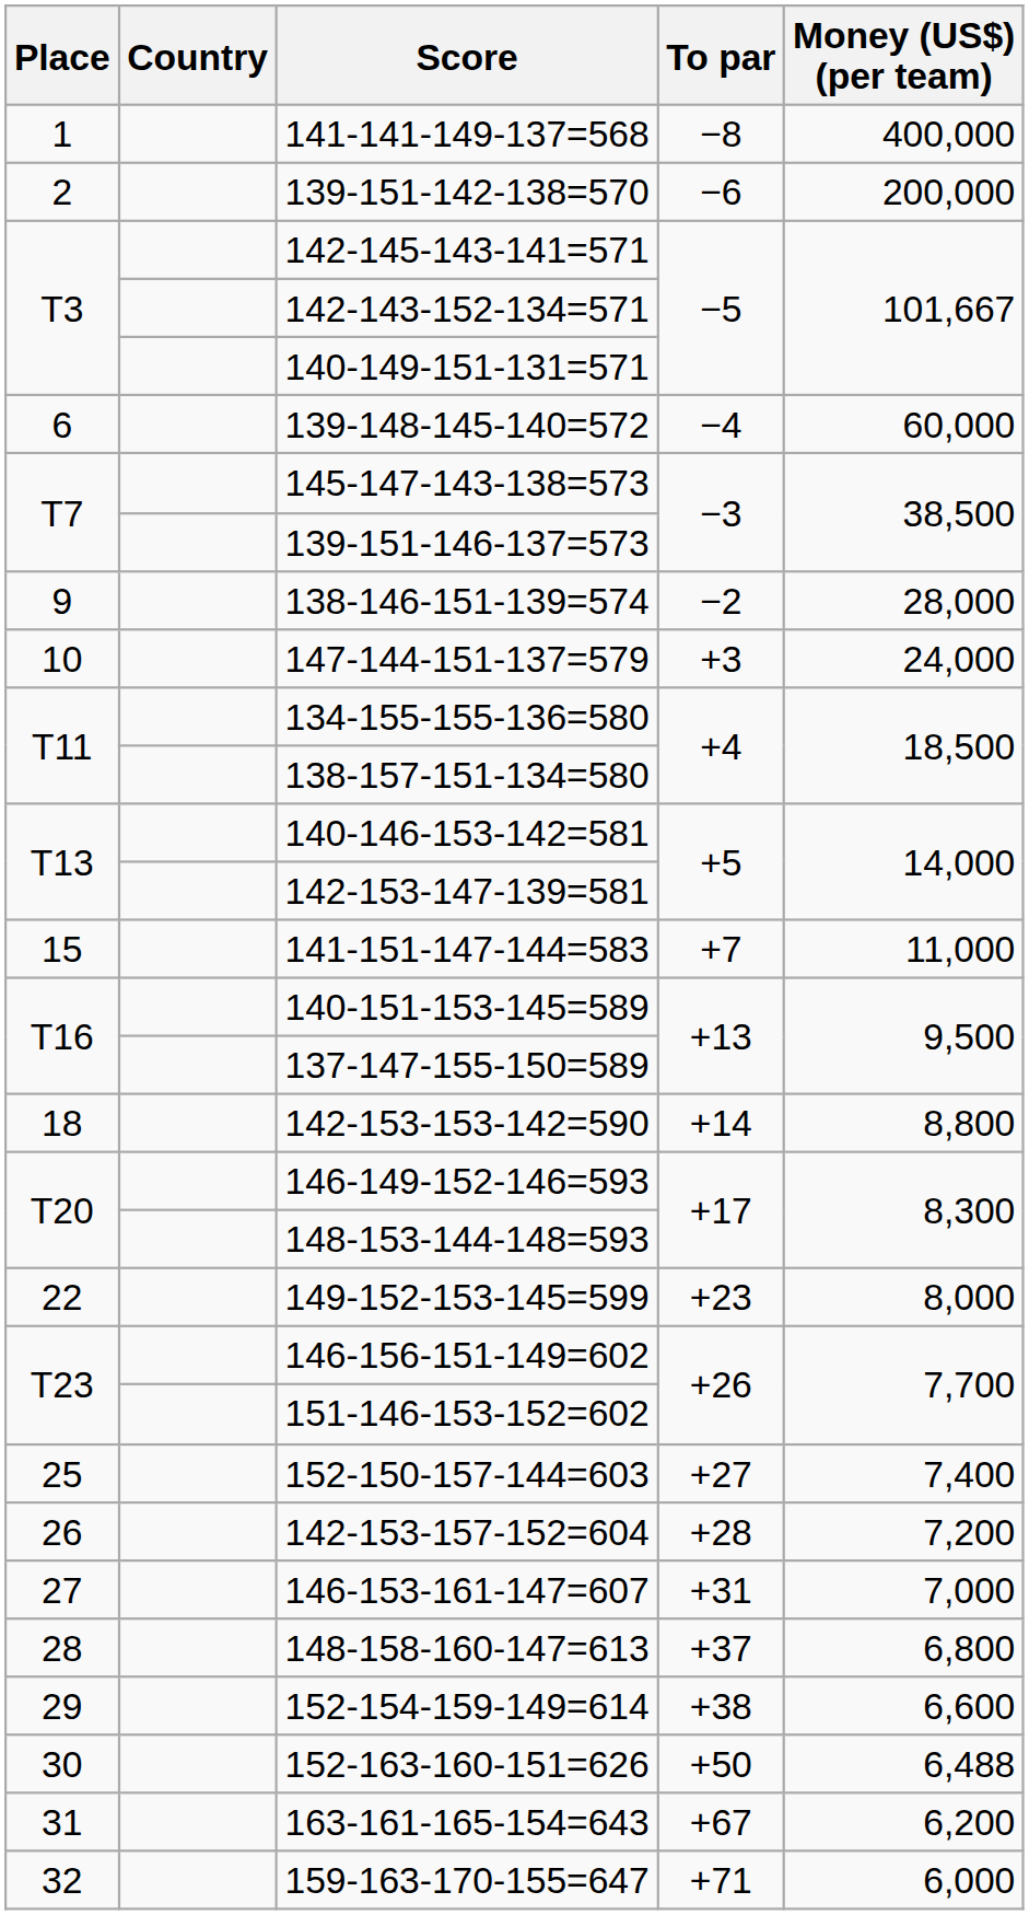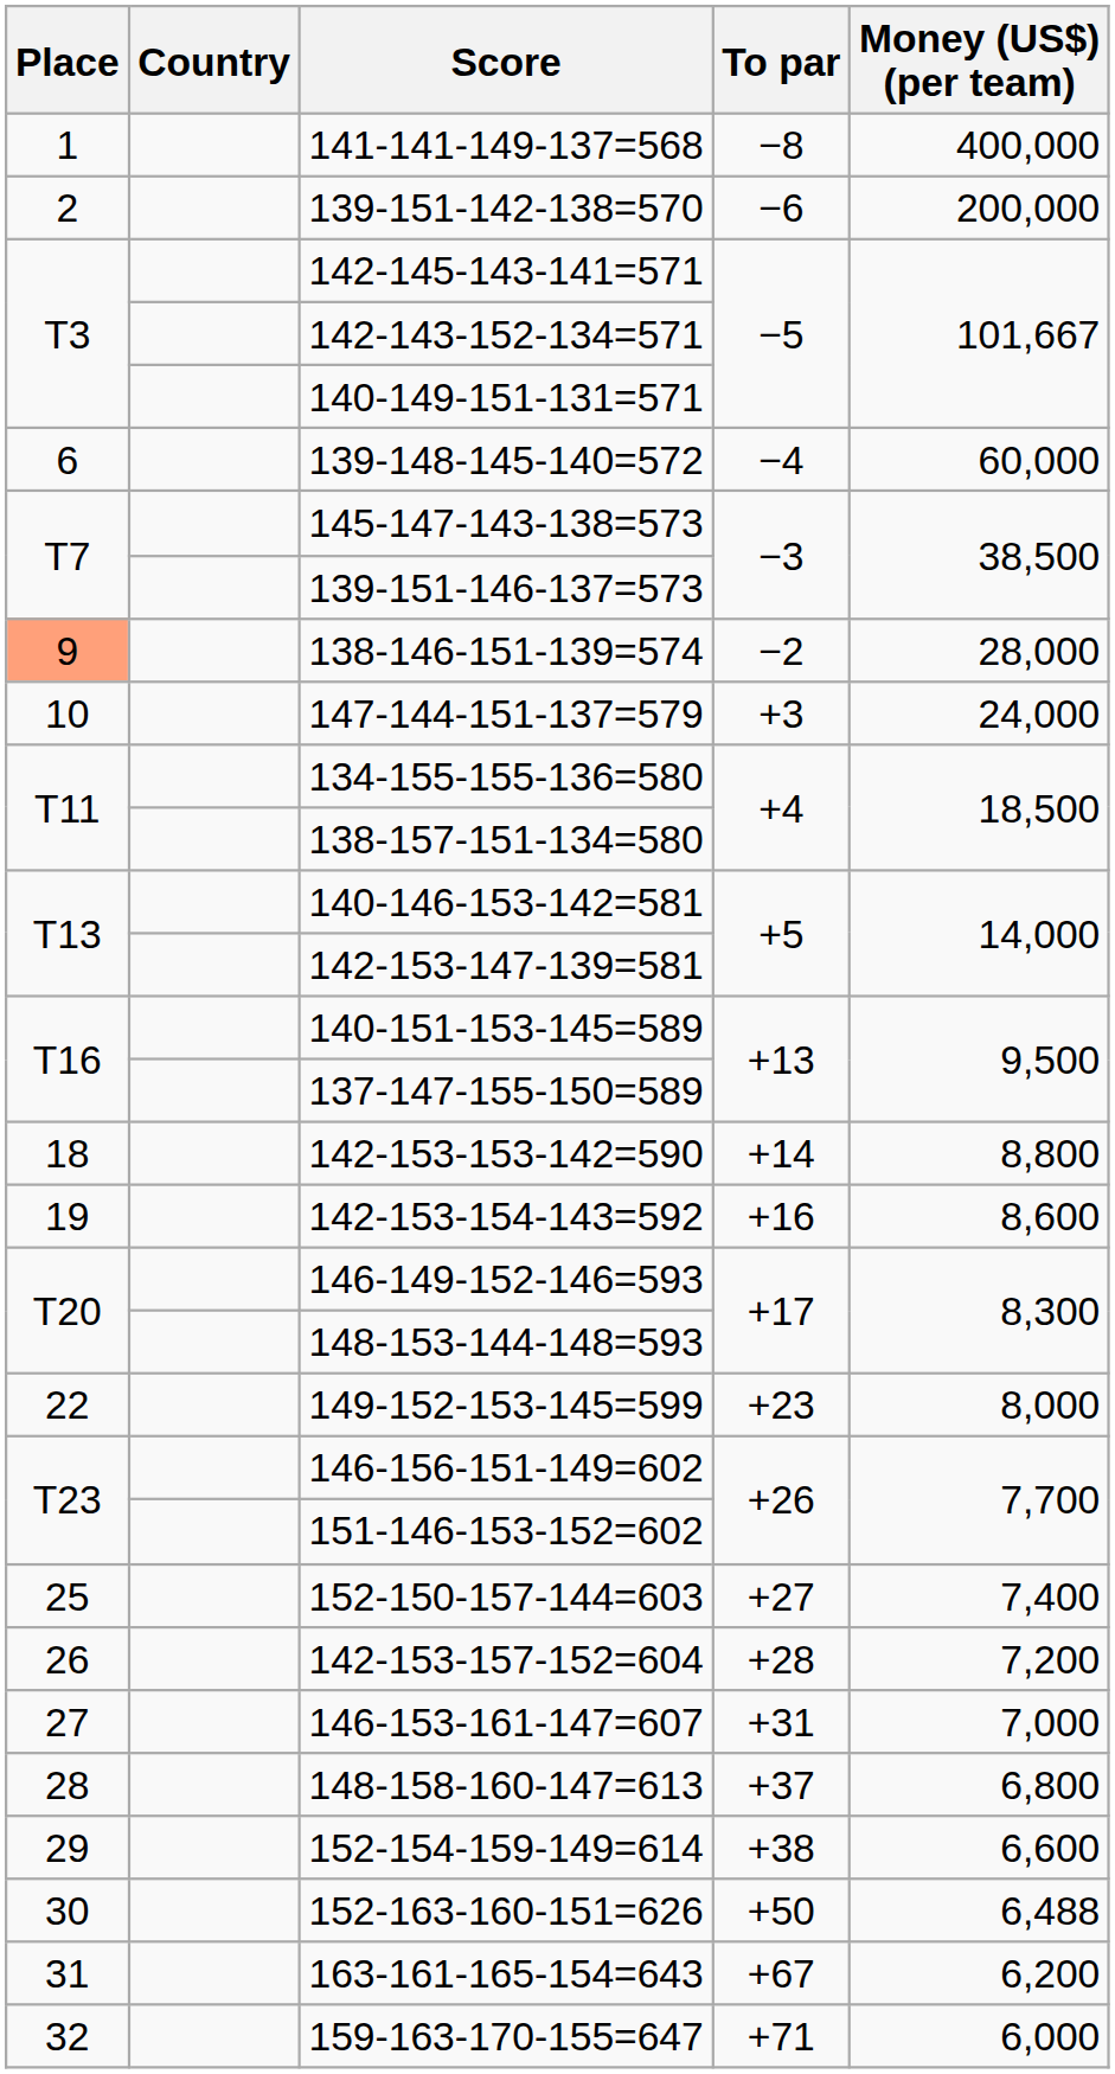 <table class="wikitable" style="font-size:95%;">
 <tr>
 <th>Place</th>
 <th>Country</th>
 <th>Score</th>
 <th>To par</th>
 <th>Money (US$)<br>(per team)</th>
 </tr>
 <tr>
 <td align=center>1</td>
 <td></td>
 <td>141-141-149-137=568</td>
 <td align=center>−8</td>
 <td align=right>400,000</td>
 </tr>
 <tr>
 <td align=center>2</td>
 <td></td>
 <td>139-151-142-138=570</td>
 <td align=center>−6</td>
 <td align=right>200,000</td>
 </tr>
 <tr>
 <td align=center rowspan=3>T3</td>
 <td></td>
 <td>142-145-143-141=571</td>
 <td align=center rowspan=3>−5</td>
 <td align=right rowspan=3>101,667</td>
 </tr>
 <tr>
 <td></td>
 <td>142-143-152-134=571</td>
 </tr>
 <tr>
 <td></td>
 <td>140-149-151-131=571</td>
 </tr>
 <tr>
 <td align=center>6</td>
 <td></td>
 <td>139-148-145-140=572</td>
 <td align=center>−4</td>
 <td align=right>60,000</td>
 </tr>
 <tr>
 <td align=center rowspan=2>T7</td>
 <td></td>
 <td>145-147-143-138=573</td>
 <td align=center rowspan=2>−3</td>
 <td align=right rowspan=2>38,500</td>
 </tr>
 <tr>
 <td></td>
 <td>139-151-146-137=573</td>
 </tr>
 <tr>
-<td align=center>9</td>
+<td align=center style="background: lightsalmon;">9</td>
 <td></td>
 <td>138-146-151-139=574</td>
 <td align=center>−2</td>
 <td align=right>28,000</td>
 </tr>
 <tr>
 <td align=center>10</td>
 <td></td>
 <td>147-144-151-137=579</td>
 <td align=center>+3</td>
 <td align=right>24,000</td>
 </tr>
 <tr>
 <td align=center rowspan=2>T11</td>
 <td></td>
 <td>134-155-155-136=580</td>
 <td align=center rowspan=2>+4</td>
 <td align=right rowspan=2>18,500</td>
 </tr>
 <tr>
 <td></td>
 <td>138-157-151-134=580</td>
 </tr>
 <tr>
 <td align=center rowspan=2>T13</td>
 <td></td>
 <td>140-146-153-142=581</td>
 <td align=center rowspan=2>+5</td>
 <td align=right rowspan=2>14,000</td>
 </tr>
 <tr>
 <td></td>
 <td>142-153-147-139=581</td>
 </tr>
 <tr>
-<td align=center>15</td>
-<td></td>
-<td>141-151-147-144=583</td>
-<td align=center>+7</td>
-<td align=right>11,000</td>
-</tr>
-<tr>
 <td align=center rowspan=2>T16</td>
 <td></td>
 <td>140-151-153-145=589</td>
 <td align=center rowspan=2>+13</td>
 <td align=right rowspan=2>9,500</td>
 </tr>
 <tr>
 <td></td>
 <td>137-147-155-150=589</td>
 </tr>
 <tr>
 <td align=center>18</td>
 <td></td>
 <td>142-153-153-142=590</td>
 <td align=center>+14</td>
 <td align=right>8,800</td>
+</tr>
+<tr>
+<td align=center>19</td>
+<td></td>
+<td>142-153-154-143=592</td>
+<td align=center>+16</td>
+<td align=right>8,600</td>
 </tr>
 <tr>
 <td align=center rowspan=2>T20</td>
 <td></td>
 <td>146-149-152-146=593</td>
 <td align=center rowspan=2>+17</td>
 <td align=right rowspan=2>8,300</td>
 </tr>
 <tr>
 <td></td>
 <td>148-153-144-148=593</td>
 </tr>
 <tr>
 <td align=center>22</td>
 <td></td>
 <td>149-152-153-145=599</td>
 <td align=center>+23</td>
 <td align=right>8,000</td>
 </tr>
 <tr>
 <td align=center rowspan=2>T23</td>
 <td></td>
 <td>146-156-151-149=602</td>
 <td align=center rowspan=2>+26</td>
 <td align=right rowspan=2>7,700</td>
 </tr>
 <tr>
 <td></td>
 <td>151-146-153-152=602</td>
 </tr>
 <tr>
 <td align=center>25</td>
 <td></td>
 <td>152-150-157-144=603</td>
 <td align=center>+27</td>
 <td align=right>7,400</td>
 </tr>
 <tr>
 <td align=center>26</td>
 <td></td>
 <td>142-153-157-152=604</td>
 <td align=center>+28</td>
 <td align=right>7,200</td>
 </tr>
 <tr>
 <td align=center>27</td>
 <td></td>
 <td>146-153-161-147=607</td>
 <td align=center>+31</td>
 <td align=right>7,000</td>
 </tr>
 <tr>
 <td align=center>28</td>
 <td></td>
 <td>148-158-160-147=613</td>
 <td align=center>+37</td>
 <td align=right>6,800</td>
 </tr>
 <tr>
 <td align=center>29</td>
 <td></td>
 <td>152-154-159-149=614</td>
 <td align=center>+38</td>
 <td align=right>6,600</td>
 </tr>
 <tr>
 <td align=center>30</td>
 <td></td>
 <td>152-163-160-151=626</td>
 <td align=center>+50</td>
 <td align=right>6,488</td>
 </tr>
 <tr>
 <td align=center>31</td>
 <td></td>
 <td>163-161-165-154=643</td>
 <td align=center>+67</td>
 <td align=right>6,200</td>
 </tr>
 <tr>
 <td align=center>32</td>
 <td></td>
 <td>159-163-170-155=647</td>
 <td align=center>+71</td>
 <td align=right>6,000</td>
 </tr>
 </table>
